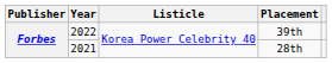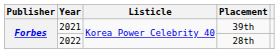 <table class="wikitable plainrowheaders sortable" style="text-align:center">
 <tr>
 <th scope="col">Publisher</th>
 <th scope="col">Year</th>
 <th scope="col">Listicle</th>
 <th scope="col">Placement</th>
 <th scope="col" class="unsortable"></th>
 </tr>
 <tr>
 <th scope="row" rowspan="2"><em><a href='#'>Forbes</a></em></th>
-<td>2022</td>
+<td>2021</td>
 <td rowspan="2" style="text-align:left"><a href='#'>Korea Power Celebrity 40</a></td>
 <td>39th</td>
 <td></td>
 </tr>
 <tr>
-<td>2021</td>
+<td>2022</td>
 <td>28th</td>
 <td></td>
 </tr>
 </table>
